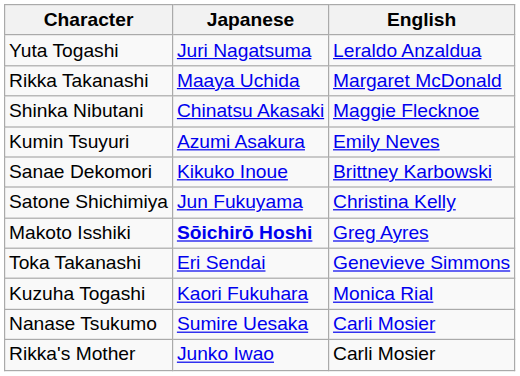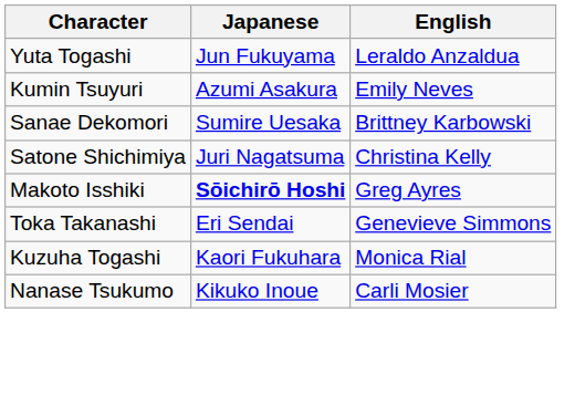 <table class="wikitable">
 <tr>
 <th>Character</th>
 <th>Japanese</th>
 <th>English</th>
 </tr>
 <tr>
 <td>Yuta Togashi</td>
-<td><a href='#'>Juri Nagatsuma</a></td>
+<td><a href='#'>Jun Fukuyama</a></td>
 <td><a href='#'>Leraldo Anzaldua</a></td>
-</tr>
-<tr>
-<td>Rikka Takanashi</td>
-<td><a href='#'>Maaya Uchida</a></td>
-<td><a href='#'>Margaret McDonald</a></td>
-</tr>
-<tr>
-<td>Shinka Nibutani</td>
-<td><a href='#'>Chinatsu Akasaki</a></td>
-<td><a href='#'>Maggie Flecknoe</a></td>
 </tr>
 <tr>
 <td>Kumin Tsuyuri</td>
 <td><a href='#'>Azumi Asakura</a></td>
 <td><a href='#'>Emily Neves</a></td>
 </tr>
 <tr>
 <td>Sanae Dekomori</td>
-<td><a href='#'>Kikuko Inoue</a></td>
+<td><a href='#'>Sumire Uesaka</a></td>
 <td><a href='#'>Brittney Karbowski</a></td>
 </tr>
 <tr>
 <td>Satone Shichimiya</td>
-<td><a href='#'>Jun Fukuyama</a></td>
+<td><a href='#'>Juri Nagatsuma</a></td>
 <td><a href='#'>Christina Kelly</a></td>
 </tr>
 <tr>
 <td>Makoto Isshiki</td>
 <td><strong><a href='#'>Sōichirō Hoshi</a></strong></td>
 <td><a href='#'>Greg Ayres</a></td>
 </tr>
 <tr>
 <td>Toka Takanashi</td>
 <td><a href='#'>Eri Sendai</a></td>
 <td><a href='#'>Genevieve Simmons</a></td>
 </tr>
 <tr>
 <td>Kuzuha Togashi</td>
 <td><a href='#'>Kaori Fukuhara</a></td>
 <td><a href='#'>Monica Rial</a></td>
 </tr>
 <tr>
 <td>Nanase Tsukumo</td>
-<td><a href='#'>Sumire Uesaka</a></td>
+<td><a href='#'>Kikuko Inoue</a></td>
 <td><a href='#'>Carli Mosier</a></td>
 </tr>
-<tr>
-<td>Rikka's Mother</td>
-<td><a href='#'>Junko Iwao</a></td>
-<td>Carli Mosier</td>
-</tr>
 </table>
